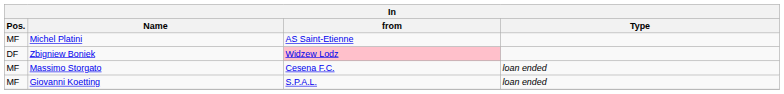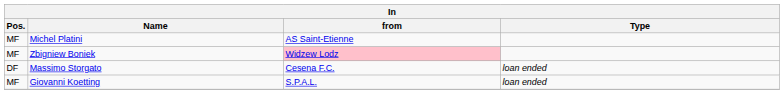 <table class="wikitable" style="font-size:90%;width:99%;">
 <tr>
 <th colspan="4">In</th>
 </tr>
 <tr>
 <th width=3%>Pos.</th>
 <th width=33%>Name</th>
 <th width=28%>from</th>
 <th width=36%>Type</th>
 </tr>
 <tr>
 <td>MF</td>
 <td><a href='#'>Michel Platini</a></td>
 <td><a href='#'>AS Saint-Etienne</a></td>
 <td></td>
 </tr>
 <tr>
-<td>DF</td>
+<td>MF</td>
 <td><a href='#'>Zbigniew Boniek</a></td>
 <td style="background: pink;"><a href='#'>Widzew Lodz</a></td>
 <td></td>
 </tr>
 <tr>
-<td>MF</td>
+<td>DF</td>
 <td><a href='#'>Massimo Storgato</a></td>
 <td><a href='#'>Cesena F.C.</a></td>
 <td><em>loan ended</em></td>
 </tr>
 <tr>
 <td>MF</td>
 <td><a href='#'>Giovanni Koetting</a></td>
 <td><a href='#'>S.P.A.L.</a></td>
 <td><em>loan ended</em></td>
 </tr>
 <tr>
 </tr>
 </table>
